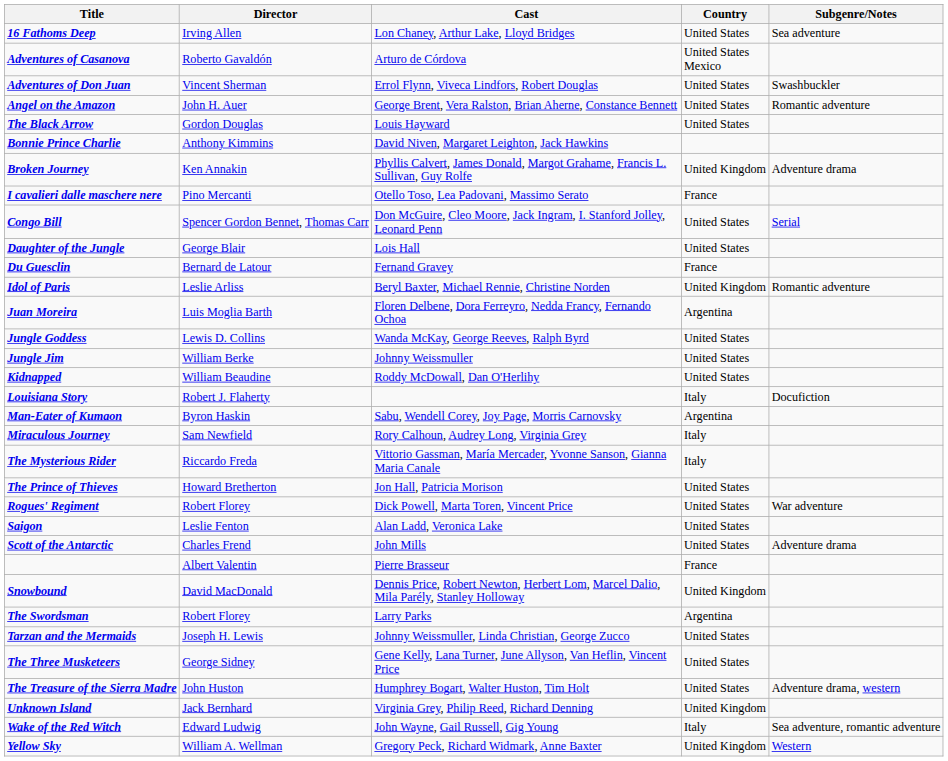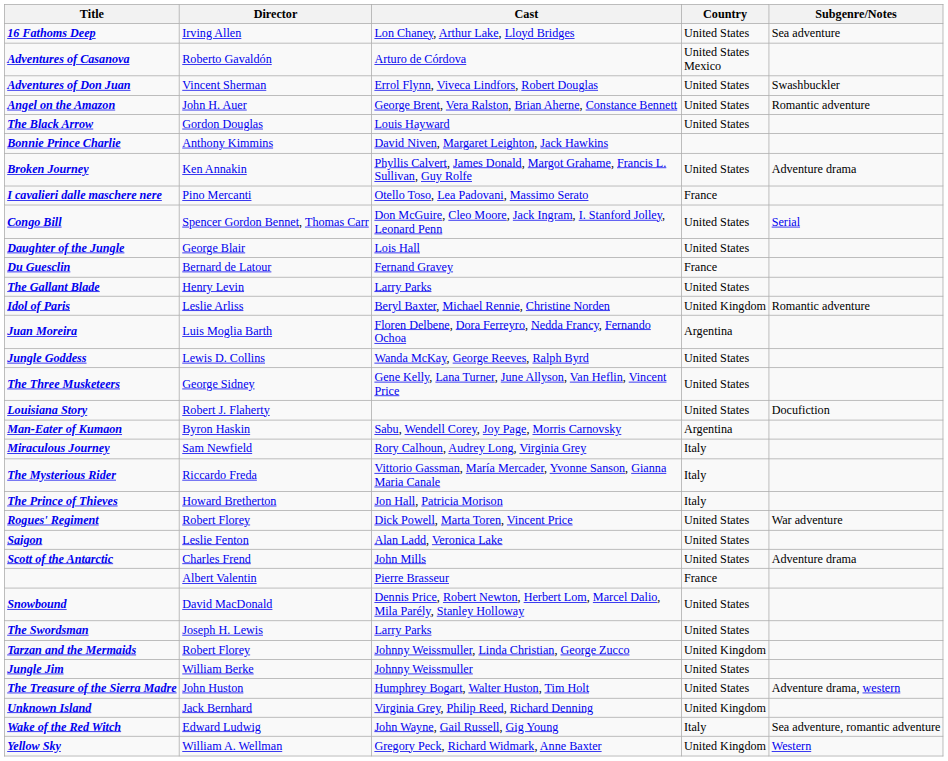 <table class="wikitable">
 <tr>
 <th>Title</th>
 <th>Director</th>
 <th style="width: 400px;">Cast</th>
 <th>Country</th>
 <th>Subgenre/Notes</th>
 </tr>
 <tr>
 <td><strong><em><a href='#'>16 Fathoms Deep</a></em></strong></td>
 <td><a href='#'>Irving Allen</a></td>
 <td><a href='#'>Lon Chaney</a>, <a href='#'>Arthur Lake</a>, <a href='#'>Lloyd Bridges</a></td>
 <td>United States</td>
 <td>Sea adventure</td>
 </tr>
 <tr>
 <td><strong><em><a href='#'>Adventures of Casanova</a></em></strong></td>
 <td><a href='#'>Roberto Gavaldón</a></td>
 <td><a href='#'>Arturo de Córdova</a></td>
 <td>United States<br>Mexico</td>
 <td></td>
 </tr>
 <tr>
 <td><strong><em><a href='#'>Adventures of Don Juan</a></em></strong></td>
 <td><a href='#'>Vincent Sherman</a></td>
 <td><a href='#'>Errol Flynn</a>, <a href='#'>Viveca Lindfors</a>, <a href='#'>Robert Douglas</a></td>
 <td>United States</td>
 <td>Swashbuckler</td>
 </tr>
 <tr>
 <td><strong><em><a href='#'>Angel on the Amazon</a></em></strong></td>
 <td><a href='#'>John H. Auer</a></td>
 <td><a href='#'>George Brent</a>, <a href='#'>Vera Ralston</a>, <a href='#'>Brian Aherne</a>, <a href='#'>Constance Bennett</a></td>
 <td>United States</td>
 <td>Romantic adventure</td>
 </tr>
 <tr>
 <td><strong><em><a href='#'>The Black Arrow</a></em></strong></td>
 <td><a href='#'>Gordon Douglas</a></td>
 <td><a href='#'>Louis Hayward</a></td>
 <td>United States</td>
 <td></td>
 </tr>
 <tr>
 <td><strong><em><a href='#'>Bonnie Prince Charlie</a></em></strong></td>
 <td><a href='#'>Anthony Kimmins</a></td>
 <td><a href='#'>David Niven</a>, <a href='#'>Margaret Leighton</a>, <a href='#'>Jack Hawkins</a></td>
 <td></td>
 <td></td>
 </tr>
 <tr>
 <td><strong><em><a href='#'>Broken Journey</a></em></strong></td>
 <td><a href='#'>Ken Annakin</a></td>
 <td><a href='#'>Phyllis Calvert</a>, <a href='#'>James Donald</a>, <a href='#'>Margot Grahame</a>, <a href='#'>Francis L. Sullivan</a>, <a href='#'>Guy Rolfe</a></td>
-<td>United Kingdom</td>
+<td>United States</td>
 <td>Adventure drama</td>
 </tr>
 <tr>
 <td><strong><em><a href='#'>I cavalieri dalle maschere nere</a></em></strong></td>
 <td><a href='#'>Pino Mercanti</a></td>
 <td><a href='#'>Otello Toso</a>, <a href='#'>Lea Padovani</a>, <a href='#'>Massimo Serato</a></td>
 <td>France</td>
 <td></td>
 </tr>
 <tr>
 <td><strong><em><a href='#'>Congo Bill</a></em></strong></td>
 <td><a href='#'>Spencer Gordon Bennet</a>, <a href='#'>Thomas Carr</a></td>
 <td><a href='#'>Don McGuire</a>, <a href='#'>Cleo Moore</a>, <a href='#'>Jack Ingram</a>, <a href='#'>I. Stanford Jolley</a>, <a href='#'>Leonard Penn</a></td>
 <td>United States</td>
 <td><a href='#'>Serial</a></td>
 </tr>
 <tr>
 <td><strong><em><a href='#'>Daughter of the Jungle</a></em></strong></td>
 <td><a href='#'>George Blair</a></td>
 <td><a href='#'>Lois Hall</a></td>
 <td>United States</td>
 <td></td>
 </tr>
 <tr>
 <td><strong><em><a href='#'>Du Guesclin</a></em></strong></td>
 <td><a href='#'>Bernard de Latour</a></td>
 <td><a href='#'>Fernand Gravey</a></td>
 <td>France</td>
 <td></td>
 </tr>
 <tr>
+<td><strong><em><a href='#'>The Gallant Blade</a></em></strong></td>
+<td><a href='#'>Henry Levin</a></td>
+<td><a href='#'>Larry Parks</a></td>
+<td>United States</td>
+<td></td>
+</tr>
+<tr>
 <td><strong><em><a href='#'>Idol of Paris</a></em></strong></td>
 <td><a href='#'>Leslie Arliss</a></td>
 <td><a href='#'>Beryl Baxter</a>, <a href='#'>Michael Rennie</a>, <a href='#'>Christine Norden</a></td>
 <td>United Kingdom</td>
 <td>Romantic adventure</td>
 </tr>
 <tr>
 <td><strong><em><a href='#'>Juan Moreira</a></em></strong></td>
 <td><a href='#'>Luis Moglia Barth</a></td>
 <td><a href='#'>Floren Delbene</a>, <a href='#'>Dora Ferreyro</a>, <a href='#'>Nedda Francy</a>, <a href='#'>Fernando Ochoa</a></td>
 <td>Argentina</td>
 <td></td>
 </tr>
 <tr>
 <td><strong><em><a href='#'>Jungle Goddess</a></em></strong></td>
 <td><a href='#'>Lewis D. Collins</a></td>
 <td><a href='#'>Wanda McKay</a>, <a href='#'>George Reeves</a>, <a href='#'>Ralph Byrd</a></td>
 <td>United States</td>
 <td></td>
 </tr>
 <tr>
-<td><strong><em><a href='#'>Jungle Jim</a></em></strong></td>
-<td><a href='#'>William Berke</a></td>
-<td><a href='#'>Johnny Weissmuller</a></td>
-<td>United States</td>
-<td></td>
-</tr>
-<tr>
-<td><strong><em><a href='#'>Kidnapped</a></em></strong></td>
-<td><a href='#'>William Beaudine</a></td>
-<td><a href='#'>Roddy McDowall</a>, <a href='#'>Dan O'Herlihy</a></td>
+<td><strong><em><a href='#'>The Three Musketeers</a></em></strong></td>
+<td><a href='#'>George Sidney</a></td>
+<td><a href='#'>Gene Kelly</a>, <a href='#'>Lana Turner</a>, <a href='#'>June Allyson</a>, <a href='#'>Van Heflin</a>, <a href='#'>Vincent Price</a></td>
 <td>United States</td>
 <td></td>
 </tr>
 <tr>
 <td><strong><em><a href='#'>Louisiana Story</a></em></strong></td>
 <td><a href='#'>Robert J. Flaherty</a></td>
 <td></td>
-<td>Italy</td>
+<td>United States</td>
 <td>Docufiction</td>
 </tr>
 <tr>
 <td><strong><em><a href='#'>Man-Eater of Kumaon</a></em></strong></td>
 <td><a href='#'>Byron Haskin</a></td>
 <td><a href='#'>Sabu</a>, <a href='#'>Wendell Corey</a>, <a href='#'>Joy Page</a>, <a href='#'>Morris Carnovsky</a></td>
 <td>Argentina</td>
 <td></td>
 </tr>
 <tr>
 <td><strong><em><a href='#'>Miraculous Journey</a></em></strong></td>
 <td><a href='#'>Sam Newfield</a></td>
 <td><a href='#'>Rory Calhoun</a>, <a href='#'>Audrey Long</a>, <a href='#'>Virginia Grey</a></td>
 <td>Italy</td>
 <td></td>
 </tr>
 <tr>
 <td><strong><em><a href='#'>The Mysterious Rider</a></em></strong></td>
 <td><a href='#'>Riccardo Freda</a></td>
 <td><a href='#'>Vittorio Gassman</a>, <a href='#'>María Mercader</a>, <a href='#'>Yvonne Sanson</a>, <a href='#'>Gianna Maria Canale</a></td>
 <td>Italy</td>
 <td></td>
 </tr>
 <tr>
 <td><strong><em><a href='#'>The Prince of Thieves</a></em></strong></td>
 <td><a href='#'>Howard Bretherton</a></td>
 <td><a href='#'>Jon Hall</a>, <a href='#'>Patricia Morison</a></td>
-<td>United States</td>
+<td>Italy</td>
 <td></td>
 </tr>
 <tr>
 <td><strong><em><a href='#'>Rogues' Regiment</a></em></strong></td>
 <td><a href='#'>Robert Florey</a></td>
 <td><a href='#'>Dick Powell</a>, <a href='#'>Marta Toren</a>, <a href='#'>Vincent Price</a></td>
 <td>United States</td>
 <td>War adventure</td>
 </tr>
 <tr>
 <td><strong><em><a href='#'>Saigon</a></em></strong></td>
 <td><a href='#'>Leslie Fenton</a></td>
 <td><a href='#'>Alan Ladd</a>, <a href='#'>Veronica Lake</a></td>
 <td>United States</td>
 <td></td>
 </tr>
 <tr>
 <td><strong><em><a href='#'>Scott of the Antarctic</a></em></strong></td>
 <td><a href='#'>Charles Frend</a></td>
 <td><a href='#'>John Mills</a></td>
 <td>United States</td>
 <td>Adventure drama</td>
 </tr>
 <tr>
 <td><strong><em></em></strong></td>
 <td><a href='#'>Albert Valentin</a></td>
 <td><a href='#'>Pierre Brasseur</a></td>
 <td>France</td>
 <td></td>
 </tr>
 <tr>
 <td><strong><em><a href='#'>Snowbound</a></em></strong></td>
 <td><a href='#'>David MacDonald</a></td>
 <td><a href='#'>Dennis Price</a>, <a href='#'>Robert Newton</a>, <a href='#'>Herbert Lom</a>, <a href='#'>Marcel  Dalio</a>, <a href='#'>Mila Parély</a>, <a href='#'>Stanley Holloway</a></td>
+<td>United States</td>
+<td></td>
+</tr>
+<tr>
+<td><strong><em><a href='#'>The Swordsman</a></em></strong></td>
+<td><a href='#'>Joseph H. Lewis</a></td>
+<td><a href='#'>Larry Parks</a></td>
+<td>United States</td>
+<td></td>
+</tr>
+<tr>
+<td><strong><em><a href='#'>Tarzan and the Mermaids</a></em></strong></td>
+<td><a href='#'>Robert Florey</a></td>
+<td><a href='#'>Johnny Weissmuller</a>, <a href='#'>Linda Christian</a>, <a href='#'>George Zucco</a></td>
 <td>United Kingdom</td>
 <td></td>
 </tr>
 <tr>
-<td><strong><em><a href='#'>The Swordsman</a></em></strong></td>
-<td><a href='#'>Robert Florey</a></td>
-<td><a href='#'>Larry Parks</a></td>
-<td>Argentina</td>
-<td></td>
-</tr>
-<tr>
-<td><strong><em><a href='#'>Tarzan and the Mermaids</a></em></strong></td>
-<td><a href='#'>Joseph H. Lewis</a></td>
-<td><a href='#'>Johnny Weissmuller</a>, <a href='#'>Linda Christian</a>, <a href='#'>George Zucco</a></td>
-<td>United States</td>
-<td></td>
-</tr>
-<tr>
-<td><strong><em><a href='#'>The Three Musketeers</a></em></strong></td>
-<td><a href='#'>George Sidney</a></td>
-<td><a href='#'>Gene Kelly</a>, <a href='#'>Lana Turner</a>, <a href='#'>June Allyson</a>, <a href='#'>Van Heflin</a>, <a href='#'>Vincent Price</a></td>
+<td><strong><em><a href='#'>Jungle Jim</a></em></strong></td>
+<td><a href='#'>William Berke</a></td>
+<td><a href='#'>Johnny Weissmuller</a></td>
 <td>United States</td>
 <td></td>
 </tr>
 <tr>
 <td><strong><em><a href='#'>The Treasure of the Sierra Madre</a></em></strong></td>
 <td><a href='#'>John Huston</a></td>
 <td><a href='#'>Humphrey Bogart</a>, <a href='#'>Walter Huston</a>, <a href='#'>Tim Holt</a></td>
 <td>United States</td>
 <td>Adventure drama, <a href='#'>western</a></td>
 </tr>
 <tr>
 <td><strong><em><a href='#'>Unknown Island</a></em></strong></td>
 <td><a href='#'>Jack Bernhard</a></td>
 <td><a href='#'>Virginia Grey</a>, <a href='#'>Philip Reed</a>, <a href='#'>Richard Denning</a></td>
 <td>United Kingdom</td>
 <td></td>
 </tr>
 <tr>
 <td><strong><em><a href='#'>Wake of the Red Witch</a></em></strong></td>
 <td><a href='#'>Edward Ludwig</a></td>
 <td><a href='#'>John Wayne</a>, <a href='#'>Gail Russell</a>, <a href='#'>Gig Young</a></td>
 <td>Italy</td>
 <td>Sea adventure, romantic adventure</td>
 </tr>
 <tr>
 <td><strong><em><a href='#'>Yellow Sky</a></em></strong></td>
 <td><a href='#'>William A. Wellman</a></td>
 <td><a href='#'>Gregory Peck</a>, <a href='#'>Richard Widmark</a>, <a href='#'>Anne Baxter</a></td>
 <td>United Kingdom</td>
 <td><a href='#'>Western</a></td>
 </tr>
 </table>
